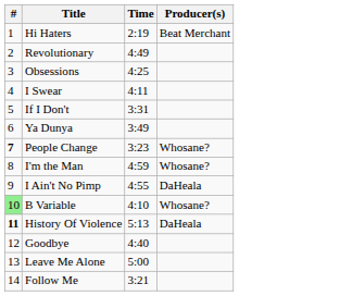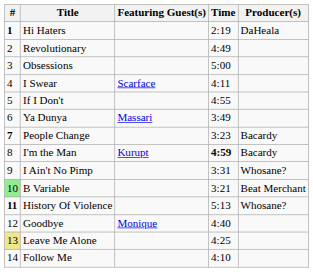 <table class="wikitable">
 <tr>
 <th style="text-align:center;">#</th>
 <th>Title</th>
+<th>Featuring Guest(s)</th>
 <th>Time</th>
 <th>Producer(s)</th>
 </tr>
 <tr>
-<td>1</td>
+<td><strong>1</strong></td>
 <td>Hi Haters</td>
+<td></td>
 <td>2:19</td>
-<td>Beat Merchant</td>
+<td>DaHeala</td>
 </tr>
 <tr>
 <td>2</td>
 <td>Revolutionary</td>
+<td></td>
 <td>4:49</td>
 <td></td>
 </tr>
 <tr>
 <td>3</td>
 <td>Obsessions</td>
-<td>4:25</td>
+<td></td>
+<td>5:00</td>
 <td></td>
 </tr>
 <tr>
 <td>4</td>
 <td>I Swear</td>
+<td><a href='#'>Scarface</a></td>
 <td>4:11</td>
 <td></td>
 </tr>
 <tr>
 <td>5</td>
 <td>If I Don't</td>
-<td>3:31</td>
+<td></td>
+<td>4:55</td>
 <td></td>
 </tr>
 <tr>
 <td>6</td>
 <td>Ya Dunya</td>
+<td><a href='#'>Massari</a></td>
 <td>3:49</td>
 <td></td>
 </tr>
 <tr>
 <td><strong>7</strong></td>
 <td>People Change</td>
+<td></td>
 <td>3:23</td>
-<td>Whosane?</td>
+<td>Bacardy</td>
 </tr>
 <tr>
 <td>8</td>
 <td>I'm the Man</td>
-<td>4:59</td>
-<td>Whosane?</td>
+<td><a href='#'>Kurupt</a></td>
+<td><strong>4:59</strong></td>
+<td>Bacardy</td>
 </tr>
 <tr>
 <td>9</td>
 <td>I Ain't No Pimp</td>
-<td>4:55</td>
-<td>DaHeala</td>
+<td></td>
+<td>3:31</td>
+<td>Whosane?</td>
 </tr>
 <tr>
 <td style="background: lightgreen;">10</td>
 <td>B Variable</td>
-<td>4:10</td>
-<td>Whosane?</td>
+<td></td>
+<td>3:21</td>
+<td>Beat Merchant</td>
 </tr>
 <tr>
 <td><strong>11</strong></td>
 <td>History Of Violence</td>
+<td></td>
 <td>5:13</td>
-<td>DaHeala</td>
+<td>Whosane?</td>
 </tr>
 <tr>
 <td>12</td>
 <td>Goodbye</td>
+<td><a href='#'>Monique</a></td>
 <td>4:40</td>
 <td></td>
 </tr>
 <tr>
-<td>13</td>
+<td style="background: khaki;">13</td>
 <td>Leave Me Alone</td>
-<td>5:00</td>
+<td></td>
+<td>4:25</td>
 <td></td>
 </tr>
 <tr>
 <td>14</td>
 <td>Follow Me</td>
-<td>3:21</td>
+<td></td>
+<td>4:10</td>
 <td></td>
 </tr>
 </table>
